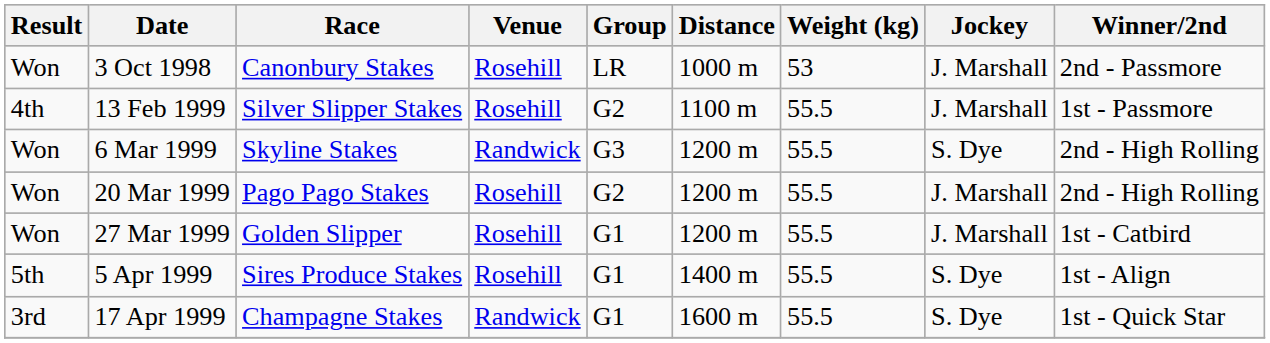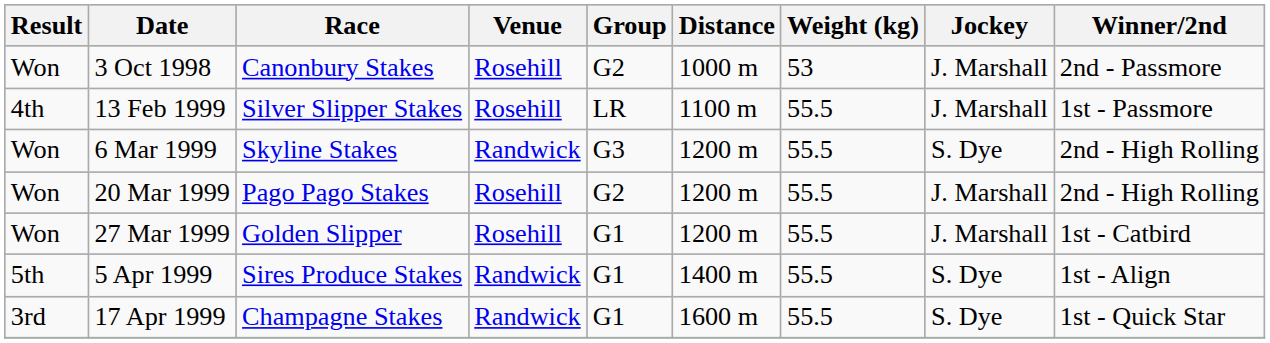 <table class="wikitable">
 <tr>
 <th>Result</th>
 <th>Date</th>
 <th>Race</th>
 <th>Venue</th>
 <th>Group</th>
 <th>Distance</th>
 <th>Weight (kg)</th>
 <th>Jockey</th>
 <th>Winner/2nd</th>
 </tr>
 <tr>
 <td>Won</td>
 <td>3 Oct 1998</td>
 <td><a href='#'>Canonbury Stakes</a></td>
 <td><a href='#'>Rosehill</a></td>
-<td>LR</td>
+<td>G2</td>
 <td>1000 m</td>
 <td>53</td>
 <td>J. Marshall</td>
 <td>2nd - Passmore</td>
 </tr>
 <tr>
 <td>4th</td>
 <td>13 Feb 1999</td>
 <td><a href='#'>Silver Slipper Stakes</a></td>
 <td><a href='#'>Rosehill</a></td>
-<td>G2</td>
+<td>LR</td>
 <td>1100 m</td>
 <td>55.5</td>
 <td>J. Marshall</td>
 <td>1st - Passmore</td>
 </tr>
 <tr>
 <td>Won</td>
 <td>6 Mar 1999</td>
 <td><a href='#'>Skyline Stakes</a></td>
 <td><a href='#'>Randwick</a></td>
 <td>G3</td>
 <td>1200 m</td>
 <td>55.5</td>
 <td>S. Dye</td>
 <td>2nd - High Rolling</td>
 </tr>
 <tr>
 <td>Won</td>
 <td>20 Mar 1999</td>
 <td><a href='#'>Pago Pago Stakes</a></td>
 <td><a href='#'>Rosehill</a></td>
 <td>G2</td>
 <td>1200 m</td>
 <td>55.5</td>
 <td>J. Marshall</td>
 <td>2nd - High Rolling</td>
 </tr>
 <tr>
 <td>Won</td>
 <td>27 Mar 1999</td>
 <td><a href='#'>Golden Slipper</a></td>
 <td><a href='#'>Rosehill</a></td>
 <td>G1</td>
 <td>1200 m</td>
 <td>55.5</td>
 <td>J. Marshall</td>
 <td>1st - Catbird</td>
 </tr>
 <tr>
 <td>5th</td>
 <td>5 Apr 1999</td>
 <td><a href='#'>Sires Produce Stakes</a></td>
-<td><a href='#'>Rosehill</a></td>
+<td><a href='#'>Randwick</a></td>
 <td>G1</td>
 <td>1400 m</td>
 <td>55.5</td>
 <td>S. Dye</td>
 <td>1st - Align</td>
 </tr>
 <tr>
 <td>3rd</td>
 <td>17 Apr 1999</td>
 <td><a href='#'>Champagne Stakes</a></td>
 <td><a href='#'>Randwick</a></td>
 <td>G1</td>
 <td>1600 m</td>
 <td>55.5</td>
 <td>S. Dye</td>
 <td>1st - Quick Star</td>
 </tr>
 <tr>
 </tr>
 </table>
